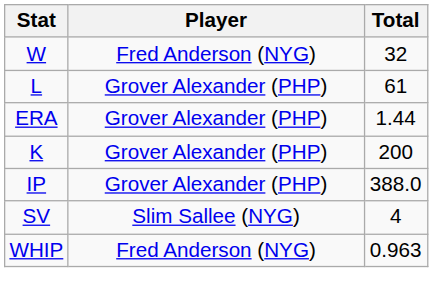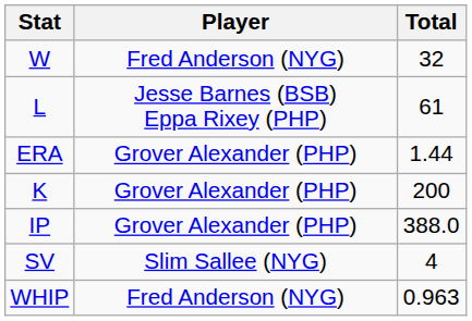 <table class="wikitable" style="text-align:center;">
 <tr>
 <th style="width:15%;">Stat</th>
 <th>Player</th>
 <th style="width:15%;">Total</th>
 </tr>
 <tr>
 <td><a href='#'>W</a></td>
 <td><a href='#'>Fred Anderson</a> (<a href='#'>NYG</a>)</td>
 <td>32</td>
 </tr>
 <tr>
 <td><a href='#'>L</a></td>
-<td><a href='#'>Grover Alexander</a> (<a href='#'>PHP</a>)</td>
+<td><a href='#'>Jesse Barnes</a> (<a href='#'>BSB</a>)<br><a href='#'>Eppa Rixey</a> (<a href='#'>PHP</a>)</td>
 <td>61</td>
 </tr>
 <tr>
 <td><a href='#'>ERA</a></td>
 <td><a href='#'>Grover Alexander</a> (<a href='#'>PHP</a>)</td>
 <td>1.44</td>
 </tr>
 <tr>
 <td><a href='#'>K</a></td>
 <td><a href='#'>Grover Alexander</a> (<a href='#'>PHP</a>)</td>
 <td>200</td>
 </tr>
 <tr>
 <td><a href='#'>IP</a></td>
 <td><a href='#'>Grover Alexander</a> (<a href='#'>PHP</a>)</td>
 <td>388.0</td>
 </tr>
 <tr>
 <td><a href='#'>SV</a></td>
 <td><a href='#'>Slim Sallee</a> (<a href='#'>NYG</a>)</td>
 <td>4</td>
 </tr>
 <tr>
 <td><a href='#'>WHIP</a></td>
 <td><a href='#'>Fred Anderson</a> (<a href='#'>NYG</a>)</td>
 <td>0.963</td>
 </tr>
 </table>
